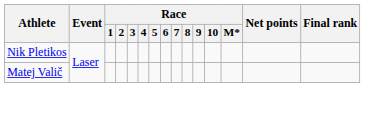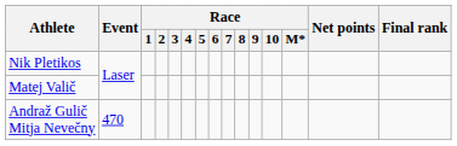 <table class="wikitable" style="font-size:90%">
 <tr>
 <th rowspan="2">Athlete</th>
 <th rowspan="2">Event</th>
 <th colspan=11>Race</th>
 <th rowspan=2>Net points</th>
 <th rowspan=2>Final rank</th>
 </tr>
 <tr style="font-size:95%">
 <th>1</th>
 <th>2</th>
 <th>3</th>
 <th>4</th>
 <th>5</th>
 <th>6</th>
 <th>7</th>
 <th>8</th>
 <th>9</th>
 <th>10</th>
 <th>M*</th>
 </tr>
 <tr align=center>
 <td align=left><a href='#'>Nik Pletikos</a></td>
 <td align=left rowspan=2><a href='#'>Laser</a></td>
 <td></td>
 <td></td>
 <td></td>
 <td></td>
 <td></td>
 <td></td>
 <td></td>
 <td></td>
 <td></td>
 <td></td>
 <td></td>
 <td></td>
 <td></td>
 </tr>
 <tr align=center>
 <td align=left><a href='#'>Matej Valič</a></td>
 <td></td>
 <td></td>
 <td></td>
 <td></td>
 <td></td>
 <td></td>
 <td></td>
 <td></td>
 <td></td>
 <td></td>
 <td></td>
 <td></td>
 <td></td>
 </tr>
+<tr align=center>
+<td align=left><a href='#'>Andraž Gulič</a><br><a href='#'>Mitja Nevečny</a></td>
+<td align=left><a href='#'>470</a></td>
+<td></td>
+<td></td>
+<td></td>
+<td></td>
+<td></td>
+<td></td>
+<td></td>
+<td></td>
+<td></td>
+<td></td>
+<td></td>
+<td></td>
+<td></td>
+</tr>
 </table>
